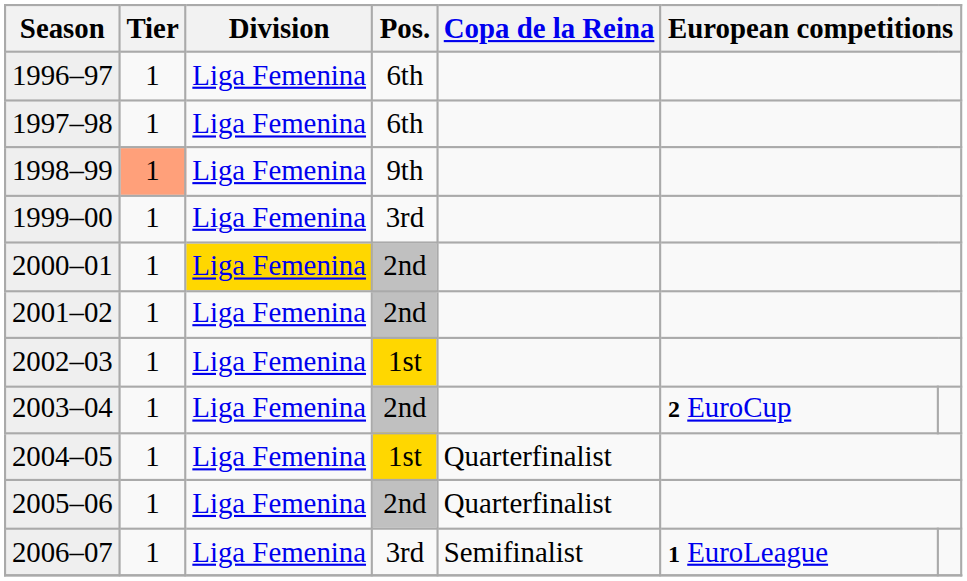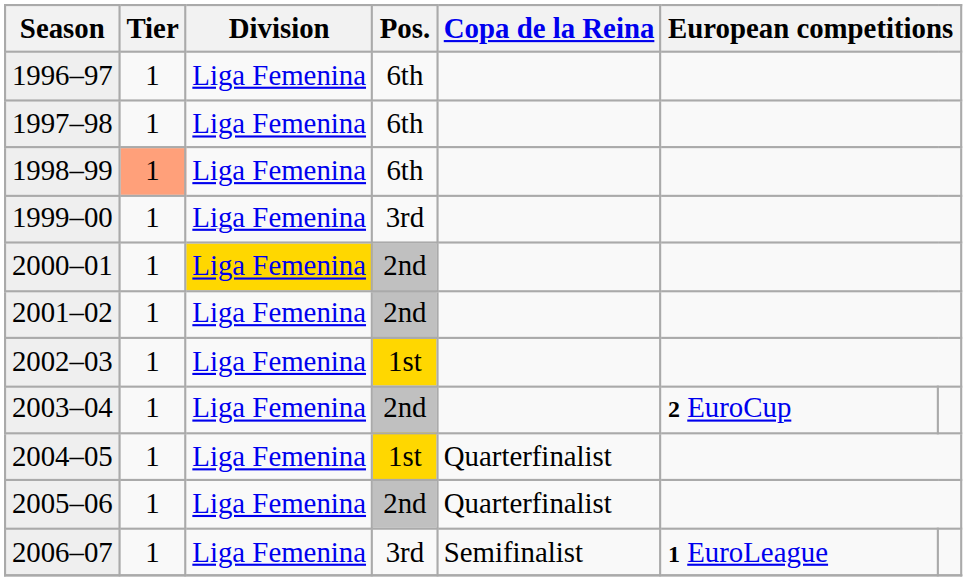 <table class="wikitable" style="font-size:85%">
 <tr>
 <th>Season</th>
 <th>Tier</th>
 <th>Division</th>
 <th>Pos.</th>
 <th><a href='#'>Copa de la Reina</a></th>
 <th colspan=2>European competitions</th>
 </tr>
 <tr>
 <td style="background:#efefef;">1996–97</td>
 <td align="center">1</td>
 <td><a href='#'>Liga Femenina</a></td>
 <td align="center">6th</td>
 <td></td>
 <td colspan=2></td>
 </tr>
 <tr>
 <td style="background:#efefef;">1997–98</td>
 <td align="center">1</td>
 <td><a href='#'>Liga Femenina</a></td>
 <td align="center">6th</td>
 <td></td>
 <td colspan=2></td>
 </tr>
 <tr>
 <td style="background:#efefef;">1998–99</td>
 <td align="center" style="background: lightsalmon;">1</td>
 <td><a href='#'>Liga Femenina</a></td>
-<td align="center">9th</td>
+<td align="center">6th</td>
 <td></td>
 <td colspan=2></td>
 </tr>
 <tr>
 <td style="background:#efefef;">1999–00</td>
 <td align="center">1</td>
 <td><a href='#'>Liga Femenina</a></td>
 <td align="center">3rd</td>
 <td></td>
 <td colspan=2></td>
 </tr>
 <tr>
 <td style="background:#efefef;">2000–01</td>
 <td align="center">1</td>
 <td style="background: gold;"><a href='#'>Liga Femenina</a></td>
 <td style="background:silver" align="center">2nd</td>
 <td></td>
 <td colspan=2></td>
 </tr>
 <tr>
 <td style="background:#efefef;">2001–02</td>
 <td align="center">1</td>
 <td><a href='#'>Liga Femenina</a></td>
 <td style="background:silver" align="center">2nd</td>
 <td></td>
 <td colspan=2></td>
 </tr>
 <tr>
 <td style="background:#efefef;">2002–03</td>
 <td align="center">1</td>
 <td><a href='#'>Liga Femenina</a></td>
 <td style="background:gold" align="center">1st</td>
 <td></td>
 <td colspan=2></td>
 </tr>
 <tr>
 <td style="background:#efefef;">2003–04</td>
 <td align="center">1</td>
 <td><a href='#'>Liga Femenina</a></td>
 <td style="background:silver" align="center">2nd</td>
 <td></td>
 <td><small><strong>2</strong></small> <a href='#'>EuroCup</a></td>
 <td align=center></td>
 </tr>
 <tr>
 <td style="background:#efefef;">2004–05</td>
 <td align="center">1</td>
 <td><a href='#'>Liga Femenina</a></td>
 <td style="background:gold" align="center">1st</td>
 <td>Quarterfinalist</td>
 <td colspan=2></td>
 </tr>
 <tr>
 <td style="background:#efefef;">2005–06</td>
 <td align="center">1</td>
 <td><a href='#'>Liga Femenina</a></td>
 <td style="background:silver" align="center">2nd</td>
 <td>Quarterfinalist</td>
 <td colspan=2></td>
 </tr>
 <tr>
 <td style="background:#efefef;">2006–07</td>
 <td align="center">1</td>
 <td><a href='#'>Liga Femenina</a></td>
 <td align="center">3rd</td>
 <td>Semifinalist</td>
 <td><small><strong>1</strong></small> <a href='#'>EuroLeague</a></td>
 <td align=center></td>
 </tr>
 <tr>
 </tr>
 </table>
